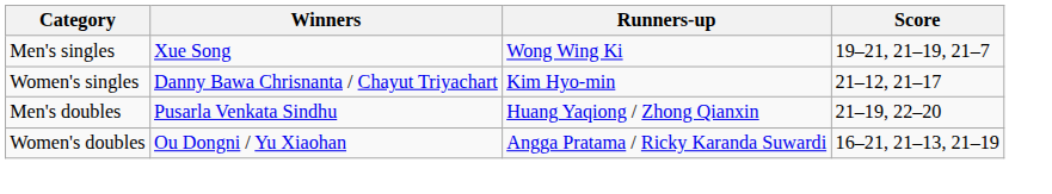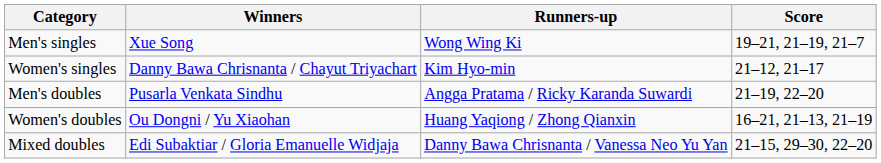 <table class=wikitable style="white-space:nowrap;">
 <tr>
 <th>Category</th>
 <th>Winners</th>
 <th>Runners-up</th>
 <th>Score</th>
 </tr>
 <tr>
 <td>Men's singles</td>
 <td> <a href='#'>Xue Song</a></td>
 <td> <a href='#'>Wong Wing Ki</a></td>
 <td>19–21, 21–19, 21–7</td>
 </tr>
 <tr>
 <td>Women's singles</td>
 <td> <a href='#'>Danny Bawa Chrisnanta</a> / <a href='#'>Chayut Triyachart</a></td>
 <td> <a href='#'>Kim Hyo-min</a></td>
 <td>21–12, 21–17</td>
 </tr>
 <tr>
 <td>Men's doubles</td>
 <td> <a href='#'>Pusarla Venkata Sindhu</a></td>
-<td> <a href='#'>Huang Yaqiong</a> / <a href='#'>Zhong Qianxin</a></td>
+<td> <a href='#'>Angga Pratama</a> / <a href='#'>Ricky Karanda Suwardi</a></td>
 <td>21–19, 22–20</td>
 </tr>
 <tr>
 <td>Women's doubles</td>
 <td> <a href='#'>Ou Dongni</a> / <a href='#'>Yu Xiaohan</a></td>
-<td> <a href='#'>Angga Pratama</a> / <a href='#'>Ricky Karanda Suwardi</a></td>
+<td> <a href='#'>Huang Yaqiong</a> / <a href='#'>Zhong Qianxin</a></td>
 <td>16–21, 21–13, 21–19</td>
 </tr>
+<tr>
+<td>Mixed doubles</td>
+<td> <a href='#'>Edi Subaktiar</a> / <a href='#'>Gloria Emanuelle Widjaja</a></td>
+<td> <a href='#'>Danny Bawa Chrisnanta</a> / <a href='#'>Vanessa Neo Yu Yan</a></td>
+<td>21–15, 29–30, 22–20</td>
+</tr>
 </table>
